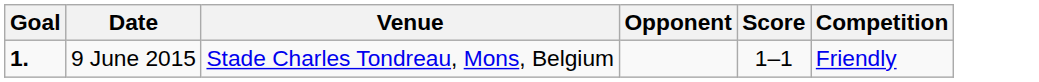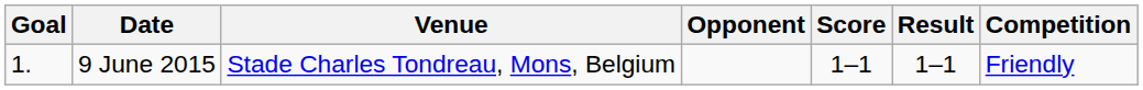 <table class="wikitable plainrowheaders sortable">
 <tr>
 <th>Goal</th>
 <th>Date</th>
 <th>Venue</th>
 <th>Opponent</th>
 <th>Score</th>
+<th>Result</th>
 <th>Competition</th>
 </tr>
 <tr>
-<td><strong>1.</strong></td>
+<td>1.</td>
 <td>9 June 2015</td>
 <td><a href='#'>Stade Charles Tondreau</a>, <a href='#'>Mons</a>, Belgium</td>
 <td></td>
 <td align=center>1–1</td>
+<td align=center>1–1</td>
 <td><a href='#'>Friendly</a></td>
 </tr>
 </table>
